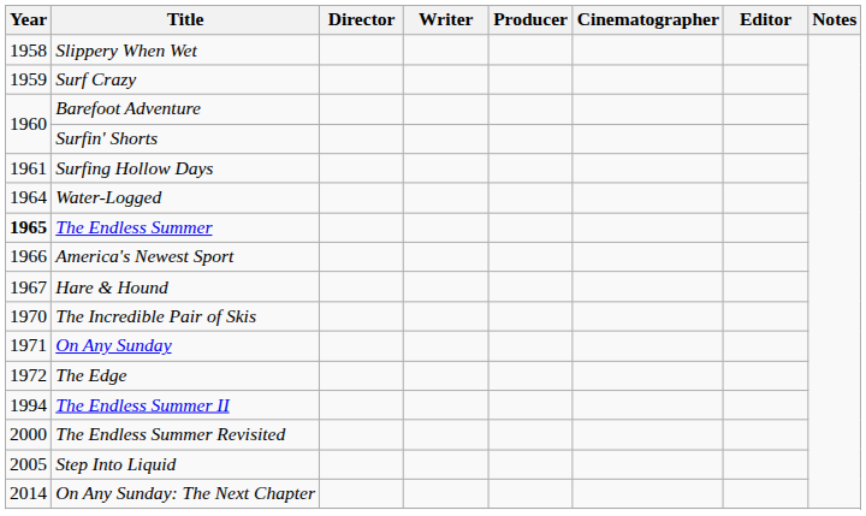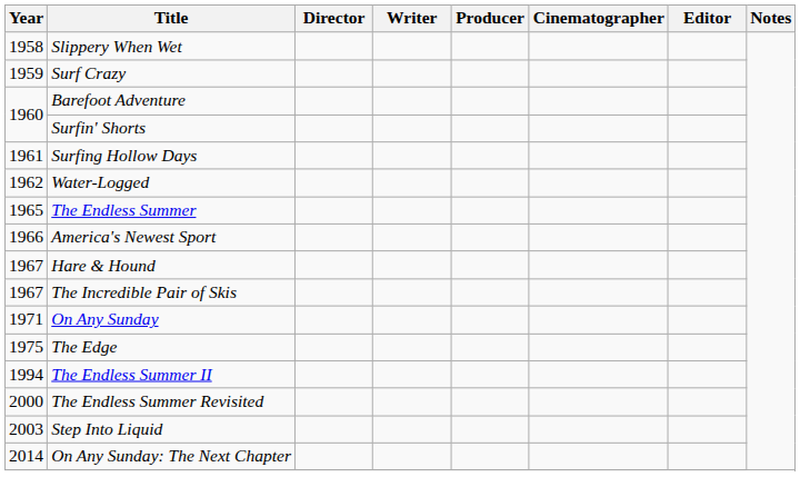 <table class="wikitable">
 <tr>
 <th>Year</th>
 <th>Title</th>
 <th width="65">Director</th>
 <th width="65">Writer</th>
 <th width="65">Producer</th>
 <th width="65">Cinematographer</th>
 <th width="65">Editor</th>
 <th>Notes</th>
 </tr>
 <tr>
 <td>1958</td>
 <td><em>Slippery When Wet</em></td>
 <td></td>
 <td></td>
 <td></td>
 <td></td>
 <td></td>
 </tr>
 <tr>
 <td>1959</td>
 <td><em>Surf Crazy</em></td>
 <td></td>
 <td></td>
 <td></td>
 <td></td>
 <td></td>
 </tr>
 <tr>
 <td rowspan="2">1960</td>
 <td><em>Barefoot Adventure</em></td>
 <td></td>
 <td></td>
 <td></td>
 <td></td>
 <td></td>
 </tr>
 <tr>
 <td><em>Surfin' Shorts</em></td>
 <td></td>
 <td></td>
 <td></td>
 <td></td>
 <td></td>
 </tr>
 <tr>
 <td>1961</td>
 <td><em>Surfing Hollow Days</em></td>
 <td></td>
 <td></td>
 <td></td>
 <td></td>
 <td></td>
 </tr>
 <tr>
-<td>1964</td>
+<td>1962</td>
 <td><em>Water-Logged</em></td>
 <td></td>
 <td></td>
 <td></td>
 <td></td>
 <td></td>
 </tr>
 <tr>
-<td><strong>1965</strong></td>
+<td>1965</td>
 <td><em><a href='#'>The Endless Summer</a></em></td>
 <td></td>
 <td></td>
 <td></td>
 <td></td>
 <td></td>
 </tr>
 <tr>
 <td>1966</td>
 <td><em>America's Newest Sport</em></td>
 <td></td>
 <td></td>
 <td></td>
 <td></td>
 <td></td>
 </tr>
 <tr>
 <td>1967</td>
 <td><em>Hare & Hound</em></td>
 <td></td>
 <td></td>
 <td></td>
 <td></td>
 <td></td>
 </tr>
 <tr>
-<td>1970</td>
+<td>1967</td>
 <td><em>The Incredible Pair of Skis</em></td>
 <td></td>
 <td></td>
 <td></td>
 <td></td>
 <td></td>
 </tr>
 <tr>
 <td>1971</td>
 <td><em><a href='#'>On Any Sunday</a></em></td>
 <td></td>
 <td></td>
 <td></td>
 <td></td>
 <td></td>
 </tr>
 <tr>
-<td>1972</td>
+<td>1975</td>
 <td><em>The Edge</em></td>
 <td></td>
 <td></td>
 <td></td>
 <td></td>
 <td></td>
 </tr>
 <tr>
 <td>1994</td>
 <td><em><a href='#'>The Endless Summer II</a></em></td>
 <td></td>
 <td></td>
 <td></td>
 <td></td>
 <td></td>
 </tr>
 <tr>
 <td>2000</td>
 <td><em>The Endless Summer Revisited</em></td>
 <td></td>
 <td></td>
 <td></td>
 <td></td>
 <td></td>
 </tr>
 <tr>
-<td>2005</td>
+<td>2003</td>
 <td><em>Step Into Liquid</em></td>
 <td></td>
 <td></td>
 <td></td>
 <td></td>
 <td></td>
 </tr>
 <tr>
 <td>2014</td>
 <td><em>On Any Sunday: The Next Chapter</em></td>
 <td></td>
 <td></td>
 <td></td>
 <td></td>
 <td></td>
 </tr>
 <tr>
 </tr>
 </table>
